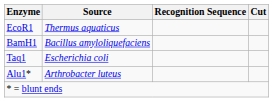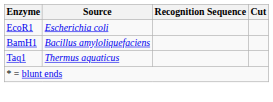 <table class="wikitable">
 <tr>
 <th>Enzyme</th>
 <th>Source</th>
 <th>Recognition Sequence</th>
 <th>Cut</th>
 </tr>
 <tr>
 <td><a href='#'>EcoR1</a></td>
-<td><em><a href='#'>Thermus aquaticus</a></em></td>
+<td><em><a href='#'>Escherichia coli</a></em></td>
 <td><br></td>
 <td><br></td>
 </tr>
 <tr>
 <td><a href='#'>BamH1</a></td>
 <td><em><a href='#'>Bacillus amyloliquefaciens</a></em></td>
 <td><br></td>
 <td><br></td>
 </tr>
 <tr>
 <td><a href='#'>Taq1</a></td>
-<td><em><a href='#'>Escherichia coli</a></em></td>
-<td><br></td>
-<td><br></td>
-</tr>
-<tr>
-<td><a href='#'>Alu1</a>*</td>
-<td><em><a href='#'>Arthrobacter luteus</a></em></td>
+<td><em><a href='#'>Thermus aquaticus</a></em></td>
 <td><br></td>
 <td><br></td>
 </tr>
 <tr>
 <td colspan=4>* = <a href='#'>blunt ends</a></td>
 </tr>
 </table>
